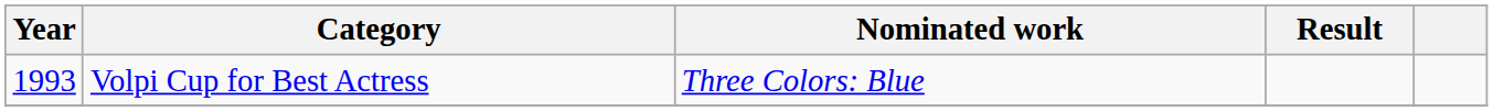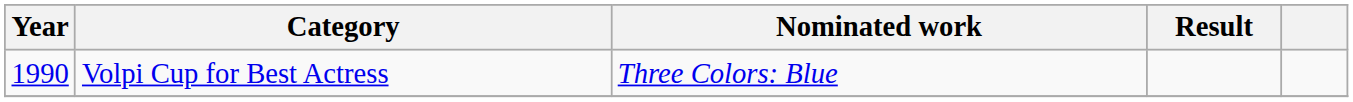 <table class="wikitable" style="width:85%;">
 <tr>
 <th width=5%>Year</th>
 <th style="width:40%;">Category</th>
 <th style="width:40%;">Nominated work</th>
 <th style="width:10%;">Result</th>
 <th width=5%></th>
 </tr>
 <tr>
-<td><a href='#'>1993</a></td>
+<td><a href='#'>1990</a></td>
 <td><a href='#'>Volpi Cup for Best Actress</a></td>
 <td><em><a href='#'>Three Colors: Blue</a></em></td>
 <td></td>
 <td></td>
 </tr>
 <tr>
 </tr>
 </table>
